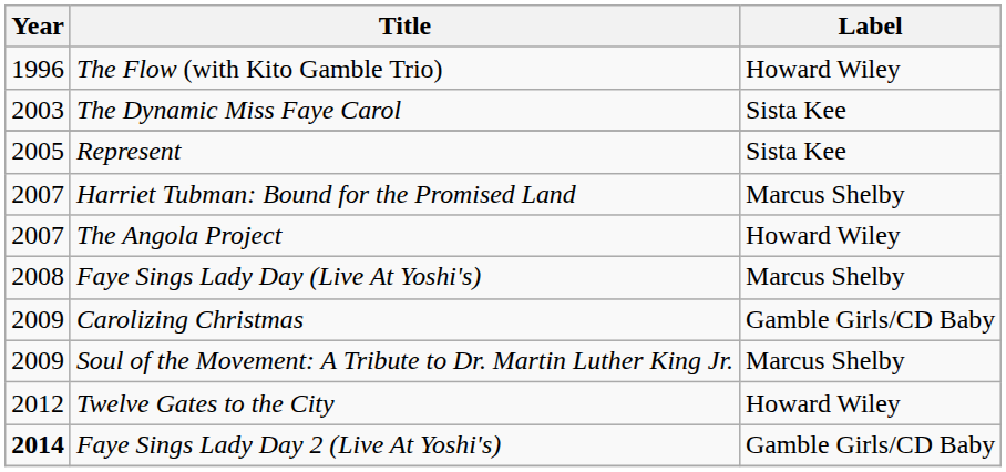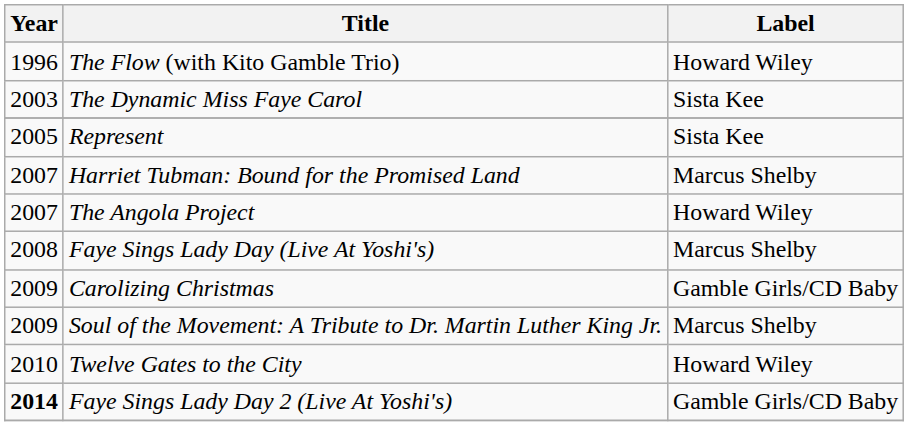 <table class="wikitable">
 <tr>
 <th>Year</th>
 <th>Title</th>
 <th>Label</th>
 </tr>
 <tr>
 <td>1996</td>
 <td><em>The Flow</em> (with Kito Gamble Trio)</td>
 <td>Howard Wiley</td>
 </tr>
 <tr>
 <td>2003</td>
 <td><em>The Dynamic Miss Faye Carol</em></td>
 <td>Sista Kee</td>
 </tr>
 <tr>
 </tr>
 <tr>
 <td>2005</td>
 <td><em>Represent</em></td>
 <td>Sista Kee</td>
 </tr>
 <tr>
 <td>2007</td>
 <td><em>Harriet Tubman: Bound for the Promised Land</em></td>
 <td>Marcus Shelby</td>
 </tr>
 <tr>
 <td>2007</td>
 <td><em>The Angola Project</em></td>
 <td>Howard Wiley</td>
 </tr>
 <tr>
 <td>2008</td>
 <td><em>Faye Sings Lady Day (Live At Yoshi's)</em></td>
 <td>Marcus Shelby</td>
 </tr>
 <tr>
 <td>2009</td>
 <td><em>Carolizing Christmas</em></td>
 <td>Gamble Girls/CD Baby</td>
 </tr>
 <tr>
 <td>2009</td>
 <td><em>Soul of the Movement: A Tribute to Dr. Martin Luther King Jr.</em></td>
 <td>Marcus Shelby</td>
 </tr>
 <tr>
-<td>2012</td>
+<td>2010</td>
 <td><em>Twelve Gates to the City</em></td>
 <td>Howard Wiley</td>
 </tr>
 <tr>
 <td><strong>2014</strong></td>
 <td><em>Faye Sings Lady Day 2 (Live At Yoshi's)</em></td>
 <td>Gamble Girls/CD Baby</td>
 </tr>
 <tr>
 </tr>
 </table>
